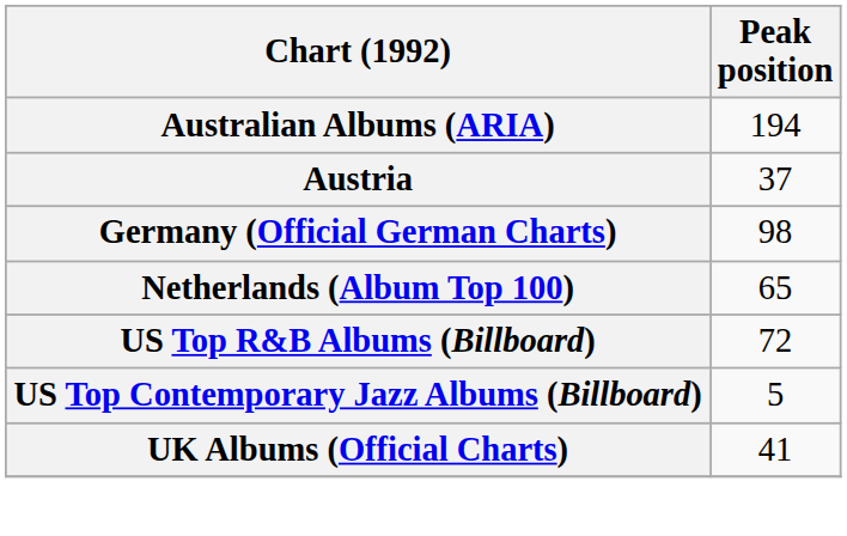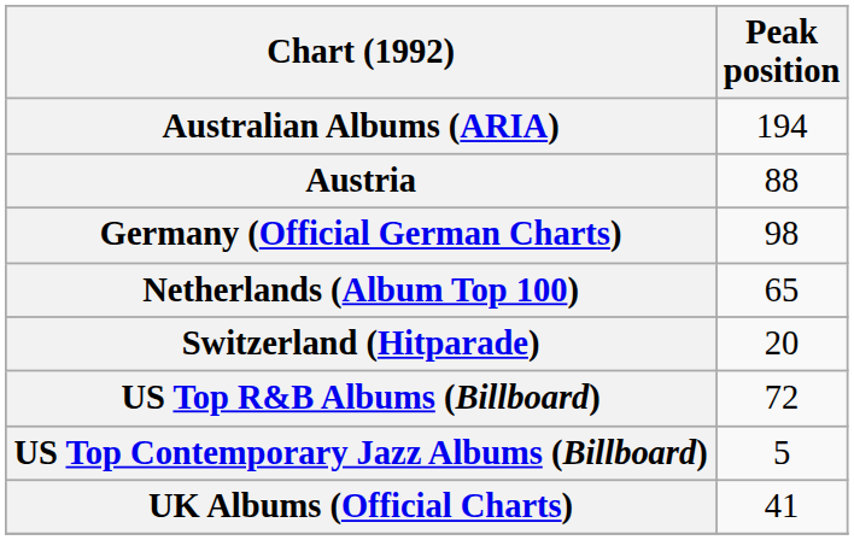 <table class="wikitable sortable plainrowheaders" style="text-align:center">
 <tr>
 <th scope="col">Chart (1992)</th>
 <th scope="col">Peak<br>position</th>
 </tr>
 <tr>
 <th scope="row">Australian Albums (<a href='#'>ARIA</a>)</th>
 <td>194</td>
 </tr>
 <tr>
 <th scope="row">Austria</th>
-<td>37</td>
+<td>88</td>
 </tr>
 <tr>
 <th scope="row">Germany (<a href='#'>Official German Charts</a>)</th>
 <td>98</td>
 </tr>
 <tr>
 <th scope="row">Netherlands (<a href='#'>Album Top 100</a>)</th>
 <td>65</td>
+</tr>
+<tr>
+<th scope="row">Switzerland (<a href='#'>Hitparade</a>)</th>
+<td>20</td>
 </tr>
 <tr>
 <th scope="row">US <a href='#'>Top R&B Albums</a> (<em>Billboard</em>)</th>
 <td>72</td>
 </tr>
 <tr>
 <th scope="row">US <a href='#'>Top Contemporary Jazz Albums</a> (<em>Billboard</em>)</th>
 <td>5</td>
 </tr>
 <tr>
 <th scope="row">UK Albums (<a href='#'>Official Charts</a>)</th>
 <td>41</td>
 </tr>
 <tr>
 </tr>
 </table>
